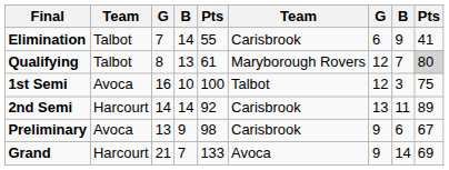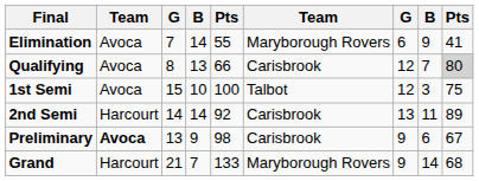 <table class="wikitable">
 <tr>
 <th>Final</th>
 <th>Team</th>
 <th>G</th>
 <th>B</th>
 <th>Pts</th>
 <th>Team</th>
 <th>G</th>
 <th>B</th>
 <th>Pts</th>
 </tr>
 <tr>
 <td><strong>Elimination</strong></td>
-<td>Talbot</td>
+<td>Avoca</td>
 <td>7</td>
 <td>14</td>
 <td>55</td>
-<td>Carisbrook</td>
+<td>Maryborough Rovers</td>
 <td>6</td>
 <td>9</td>
 <td>41</td>
 </tr>
 <tr>
 <td><strong>Qualifying</strong></td>
-<td>Talbot</td>
+<td>Avoca</td>
 <td>8</td>
 <td>13</td>
-<td>61</td>
-<td>Maryborough Rovers</td>
+<td>66</td>
+<td>Carisbrook</td>
 <td>12</td>
 <td>7</td>
 <td style="background: lightgrey;">80</td>
 </tr>
 <tr>
 <td><strong>1st Semi</strong></td>
 <td>Avoca</td>
-<td>16</td>
+<td>15</td>
 <td>10</td>
 <td>100</td>
 <td>Talbot</td>
 <td>12</td>
 <td>3</td>
 <td>75</td>
 </tr>
 <tr>
 <td><strong>2nd Semi</strong></td>
 <td>Harcourt</td>
 <td>14</td>
 <td>14</td>
 <td>92</td>
 <td>Carisbrook</td>
 <td>13</td>
 <td>11</td>
 <td>89</td>
 </tr>
 <tr>
 <td><strong>Preliminary</strong></td>
-<td>Avoca</td>
+<td><strong>Avoca</strong></td>
 <td>13</td>
 <td>9</td>
 <td>98</td>
 <td>Carisbrook</td>
 <td>9</td>
 <td>6</td>
 <td>67</td>
 </tr>
 <tr>
 <td><strong>Grand</strong></td>
 <td>Harcourt</td>
 <td>21</td>
 <td>7</td>
 <td>133</td>
-<td>Avoca</td>
+<td>Maryborough Rovers</td>
 <td>9</td>
 <td>14</td>
-<td>69</td>
+<td>68</td>
 </tr>
 </table>
